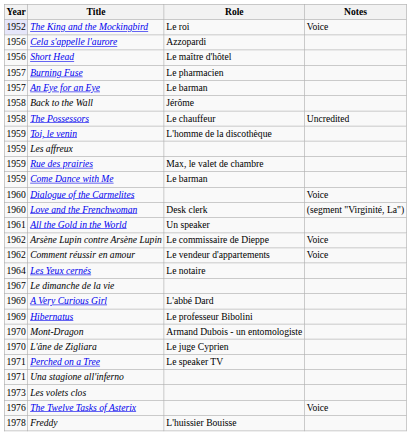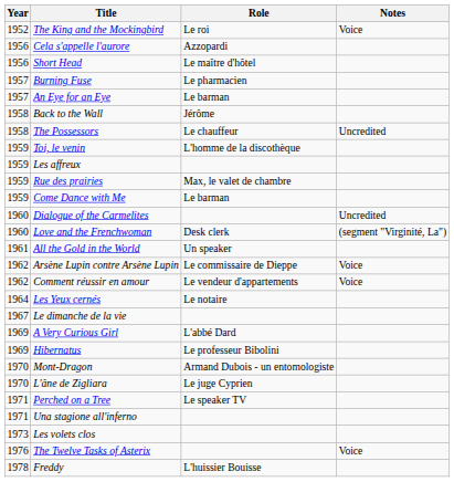 <table class="wikitable">
 <tr>
 <th>Year</th>
 <th>Title</th>
 <th>Role</th>
 <th>Notes</th>
 </tr>
 <tr>
-<td style="background: lavender;">1952</td>
+<td>1952</td>
 <td><em><a href='#'>The King and the Mockingbird</a></em></td>
 <td>Le roi</td>
 <td>Voice</td>
 </tr>
 <tr>
 <td>1956</td>
 <td><em><a href='#'>Cela s'appelle l'aurore</a></em></td>
 <td>Azzopardi</td>
 <td></td>
 </tr>
 <tr>
 <td>1956</td>
 <td><em><a href='#'>Short Head</a></em></td>
 <td>Le maître d'hôtel</td>
 <td></td>
 </tr>
 <tr>
 <td>1957</td>
 <td><em><a href='#'>Burning Fuse</a></em></td>
 <td>Le pharmacien</td>
 <td></td>
 </tr>
 <tr>
 <td>1957</td>
 <td><em><a href='#'>An Eye for an Eye</a></em></td>
 <td>Le barman</td>
 <td></td>
 </tr>
 <tr>
 <td>1958</td>
 <td><em>Back to the Wall</em></td>
 <td>Jérôme</td>
 <td></td>
 </tr>
 <tr>
 <td>1958</td>
 <td><em><a href='#'>The Possessors</a></em></td>
 <td>Le chauffeur</td>
 <td>Uncredited</td>
 </tr>
 <tr>
 <td>1959</td>
 <td><em><a href='#'>Toi, le venin</a></em></td>
 <td>L'homme de la discothèque</td>
 <td></td>
 </tr>
 <tr>
 <td>1959</td>
 <td><em>Les affreux</em></td>
 <td></td>
 <td></td>
 </tr>
 <tr>
 <td>1959</td>
 <td><em><a href='#'>Rue des prairies</a></em></td>
 <td>Max, le valet de chambre</td>
 <td></td>
 </tr>
 <tr>
 <td>1959</td>
 <td><em><a href='#'>Come Dance with Me</a></em></td>
 <td>Le barman</td>
 <td></td>
 </tr>
 <tr>
 <td>1960</td>
 <td><em><a href='#'>Dialogue of the Carmelites</a></em></td>
 <td></td>
-<td>Voice</td>
+<td>Uncredited</td>
 </tr>
 <tr>
 <td>1960</td>
 <td><em><a href='#'>Love and the Frenchwoman</a></em></td>
 <td>Desk clerk</td>
 <td>(segment "Virginité, La")</td>
 </tr>
 <tr>
 <td>1961</td>
 <td><em><a href='#'>All the Gold in the World</a></em></td>
 <td>Un speaker</td>
 <td></td>
 </tr>
 <tr>
 <td>1962</td>
 <td><em>Arsène Lupin contre Arsène Lupin</em></td>
 <td>Le commissaire de Dieppe</td>
 <td>Voice</td>
 </tr>
 <tr>
 <td>1962</td>
 <td><em>Comment réussir en amour</em></td>
 <td>Le vendeur d'appartements</td>
 <td>Voice</td>
 </tr>
 <tr>
 <td>1964</td>
 <td><em><a href='#'>Les Yeux cernés</a></em></td>
 <td>Le notaire</td>
 <td></td>
 </tr>
 <tr>
 <td>1967</td>
 <td><em>Le dimanche de la vie</em></td>
 <td></td>
 <td></td>
 </tr>
 <tr>
 <td>1969</td>
 <td><em><a href='#'>A Very Curious Girl</a></em></td>
 <td>L'abbé Dard</td>
 <td></td>
 </tr>
 <tr>
 <td>1969</td>
 <td><em><a href='#'>Hibernatus</a></em></td>
 <td>Le professeur Bibolini</td>
 <td></td>
 </tr>
 <tr>
 <td>1970</td>
 <td><em>Mont-Dragon</em></td>
 <td>Armand Dubois - un entomologiste</td>
 <td></td>
 </tr>
 <tr>
 <td>1970</td>
 <td><em>L'âne de Zigliara</em></td>
 <td>Le juge Cyprien</td>
 <td></td>
 </tr>
 <tr>
 <td>1971</td>
 <td><em><a href='#'>Perched on a Tree</a></em></td>
 <td>Le speaker TV</td>
 <td></td>
 </tr>
 <tr>
 <td>1971</td>
 <td><em>Una stagione all'inferno</em></td>
 <td></td>
 <td></td>
 </tr>
 <tr>
 <td>1973</td>
 <td><em>Les volets clos</em></td>
 <td></td>
 <td></td>
 </tr>
 <tr>
 <td>1976</td>
 <td><em><a href='#'>The Twelve Tasks of Asterix</a></em></td>
 <td></td>
 <td>Voice</td>
 </tr>
 <tr>
 <td>1978</td>
 <td><em>Freddy</em></td>
 <td>L'huissier Bouisse</td>
 <td></td>
 </tr>
 </table>
